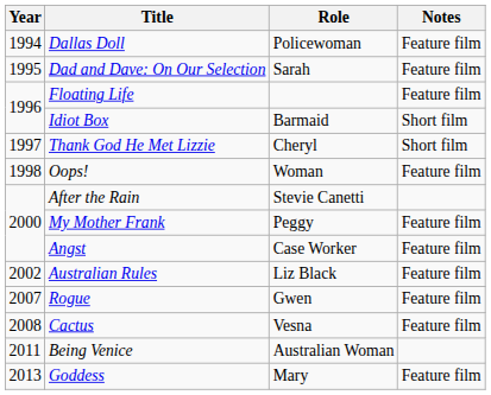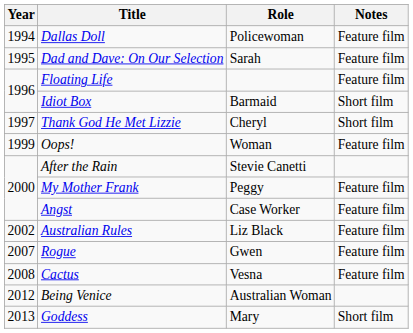 <table class="wikitable sortable">
 <tr>
 <th>Year</th>
 <th>Title</th>
 <th>Role</th>
 <th class="unsortable">Notes</th>
 </tr>
 <tr>
 <td>1994</td>
 <td><em><a href='#'>Dallas Doll</a></em></td>
 <td>Policewoman</td>
 <td>Feature film</td>
 </tr>
 <tr>
 <td>1995</td>
 <td><em><a href='#'>Dad and Dave: On Our Selection</a></em></td>
 <td>Sarah</td>
 <td>Feature film</td>
 </tr>
 <tr>
 <td rowspan="2">1996</td>
 <td><em><a href='#'>Floating Life</a></em></td>
 <td></td>
 <td>Feature film</td>
 </tr>
 <tr>
 <td><em><a href='#'>Idiot Box</a></em></td>
 <td>Barmaid</td>
 <td>Short film</td>
 </tr>
 <tr>
 <td>1997</td>
 <td><em><a href='#'>Thank God He Met Lizzie</a></em></td>
 <td>Cheryl</td>
 <td>Short film</td>
 </tr>
 <tr>
-<td>1998</td>
+<td>1999</td>
 <td><em>Oops!</em></td>
 <td>Woman</td>
 <td>Feature film</td>
 </tr>
 <tr>
 <td rowspan="3">2000</td>
 <td><em>After the Rain</em></td>
 <td>Stevie Canetti</td>
 <td></td>
 </tr>
 <tr>
 <td><em><a href='#'>My Mother Frank</a></em></td>
 <td>Peggy</td>
 <td>Feature film</td>
 </tr>
 <tr>
 <td><em><a href='#'>Angst</a></em></td>
 <td>Case Worker</td>
 <td>Feature film</td>
 </tr>
 <tr>
 <td>2002</td>
 <td><em><a href='#'>Australian Rules</a></em></td>
 <td>Liz Black</td>
 <td>Feature film</td>
 </tr>
 <tr>
 <td>2007</td>
 <td><em><a href='#'>Rogue</a></em></td>
 <td>Gwen</td>
 <td>Feature film</td>
 </tr>
 <tr>
 <td>2008</td>
 <td><em><a href='#'>Cactus</a></em></td>
 <td>Vesna</td>
 <td>Feature film</td>
 </tr>
 <tr>
-<td>2011</td>
+<td>2012</td>
 <td><em>Being Venice</em></td>
 <td>Australian Woman</td>
 <td></td>
 </tr>
 <tr>
 <td>2013</td>
 <td><em><a href='#'>Goddess</a></em></td>
 <td>Mary</td>
-<td>Feature film</td>
+<td>Short film</td>
 </tr>
 </table>
